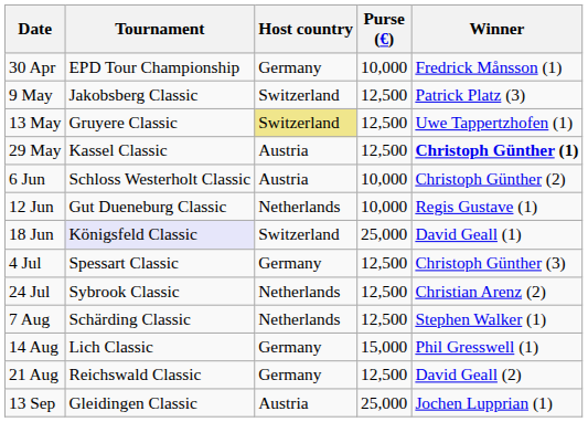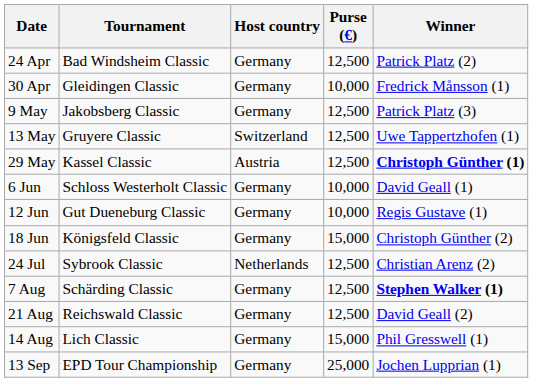 <table class="wikitable" style="font-size:95%;">
 <tr>
 <th>Date</th>
 <th>Tournament</th>
 <th>Host country</th>
 <th>Purse<br>(<a href='#'>€</a>)</th>
 <th>Winner</th>
 </tr>
 <tr>
+<td>24 Apr</td>
+<td>Bad Windsheim Classic</td>
+<td>Germany</td>
+<td align=right>12,500</td>
+<td> <a href='#'>Patrick Platz</a> (2)</td>
+</tr>
+<tr>
 <td>30 Apr</td>
-<td>EPD Tour Championship</td>
+<td>Gleidingen Classic</td>
 <td>Germany</td>
 <td align=right>10,000</td>
 <td> <a href='#'>Fredrick Månsson</a> (1)</td>
 </tr>
 <tr>
 <td>9 May</td>
 <td>Jakobsberg Classic</td>
-<td>Switzerland</td>
+<td>Germany</td>
 <td align=right>12,500</td>
 <td> <a href='#'>Patrick Platz</a> (3)</td>
 </tr>
 <tr>
 <td>13 May</td>
 <td>Gruyere Classic</td>
-<td style="background: khaki;">Switzerland</td>
+<td>Switzerland</td>
 <td align=right>12,500</td>
 <td> <a href='#'>Uwe Tappertzhofen</a> (1)</td>
 </tr>
 <tr>
 <td>29 May</td>
 <td>Kassel Classic</td>
 <td>Austria</td>
 <td align=right>12,500</td>
 <td><strong> <a href='#'>Christoph Günther</a> (1)</strong></td>
 </tr>
 <tr>
 <td>6 Jun</td>
 <td>Schloss Westerholt Classic</td>
-<td>Austria</td>
+<td>Germany</td>
 <td align=right>10,000</td>
-<td> <a href='#'>Christoph Günther</a> (2)</td>
+<td> <a href='#'>David Geall</a> (1)</td>
 </tr>
 <tr>
 <td>12 Jun</td>
 <td>Gut Dueneburg Classic</td>
-<td>Netherlands</td>
+<td>Germany</td>
 <td align=right>10,000</td>
 <td> <a href='#'>Regis Gustave</a> (1)</td>
 </tr>
 <tr>
 <td>18 Jun</td>
-<td style="background: lavender;">Königsfeld Classic</td>
-<td>Switzerland</td>
-<td align=right>25,000</td>
-<td> <a href='#'>David Geall</a> (1)</td>
-</tr>
-<tr>
-<td>4 Jul</td>
-<td>Spessart Classic</td>
+<td>Königsfeld Classic</td>
 <td>Germany</td>
-<td align=right>12,500</td>
-<td> <a href='#'>Christoph Günther</a> (3)</td>
+<td align=right>15,000</td>
+<td> <a href='#'>Christoph Günther</a> (2)</td>
 </tr>
 <tr>
 <td>24 Jul</td>
 <td>Sybrook Classic</td>
 <td>Netherlands</td>
 <td align=right>12,500</td>
 <td> <a href='#'>Christian Arenz</a> (2)</td>
 </tr>
 <tr>
 <td>7 Aug</td>
 <td>Schärding Classic</td>
-<td>Netherlands</td>
+<td>Germany</td>
 <td align=right>12,500</td>
-<td> <a href='#'>Stephen Walker</a> (1)</td>
+<td><strong> <a href='#'>Stephen Walker</a> (1)</strong></td>
+</tr>
+<tr>
+<td>21 Aug</td>
+<td>Reichswald Classic</td>
+<td>Germany</td>
+<td align=right>12,500</td>
+<td> <a href='#'>David Geall</a> (2)</td>
 </tr>
 <tr>
 <td>14 Aug</td>
 <td>Lich Classic</td>
 <td>Germany</td>
 <td align=right>15,000</td>
 <td> <a href='#'>Phil Gresswell</a> (1)</td>
 </tr>
 <tr>
-<td>21 Aug</td>
-<td>Reichswald Classic</td>
+<td>13 Sep</td>
+<td>EPD Tour Championship</td>
 <td>Germany</td>
-<td align=right>12,500</td>
-<td> <a href='#'>David Geall</a> (2)</td>
-</tr>
-<tr>
-<td>13 Sep</td>
-<td>Gleidingen Classic</td>
-<td>Austria</td>
 <td align=right>25,000</td>
 <td> <a href='#'>Jochen Lupprian</a> (1)</td>
 </tr>
 </table>
